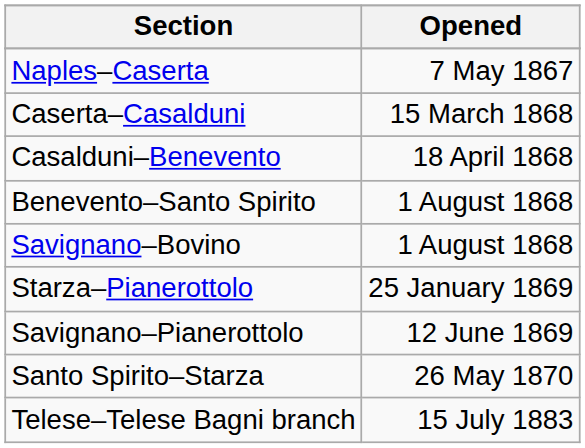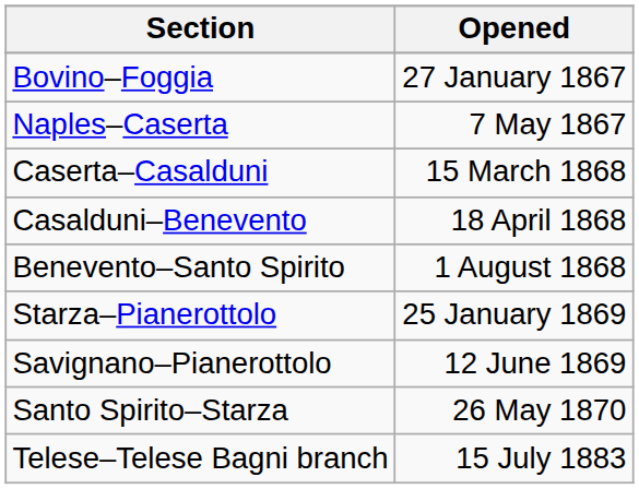 <table class="wikitable" style="float:right">
 <tr>
 </tr>
 <tr style="background:#efefef;">
 <th>Section</th>
 <th>Opened</th>
 </tr>
 <tr>
+</tr>
+<tr>
+<td align="left"><a href='#'>Bovino</a>–<a href='#'>Foggia</a></td>
+<td align="right">27 January 1867</td>
 </tr>
 <tr>
 <td align="left"><a href='#'>Naples</a>–<a href='#'>Caserta</a></td>
 <td align="right">7 May 1867</td>
 </tr>
 <tr>
 <td align="left">Caserta–<a href='#'>Casalduni</a></td>
 <td align="right">15 March 1868</td>
 </tr>
 <tr>
 <td align="left">Casalduni–<a href='#'>Benevento</a></td>
 <td align="right">18 April 1868</td>
 </tr>
 <tr>
 <td align="left">Benevento–Santo Spirito</td>
-<td align="right">1 August 1868</td>
-</tr>
-<tr>
-<td align="left"><a href='#'>Savignano</a>–Bovino</td>
 <td align="right">1 August 1868</td>
 </tr>
 <tr>
 <td align="left">Starza–<a href='#'>Pianerottolo</a></td>
 <td align="right">25 January 1869</td>
 </tr>
 <tr>
 <td align="left">Savignano–Pianerottolo</td>
 <td align="right">12 June 1869</td>
 </tr>
 <tr>
 <td align="left">Santo Spirito–Starza</td>
 <td align="right">26 May 1870</td>
 </tr>
 <tr>
 <td align="left">Telese–Telese Bagni branch</td>
 <td align="right">15 July 1883</td>
 </tr>
 </table>
